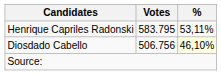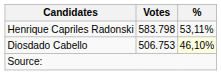 <table class="wikitable" style="float:right; margin-left:1em; font-size:88%;">
 <tr>
 <th>Candidates</th>
 <th>Votes</th>
 <th>%</th>
 </tr>
 <tr>
 <td>Henrique Capriles Radonski</td>
-<td>583.795</td>
+<td>583.798</td>
 <td>53,11%</td>
 </tr>
 <tr>
 <td>Diosdado Cabello</td>
-<td>506.756</td>
+<td>506.753</td>
 <td style="background: lightyellow;">46,10%</td>
 </tr>
 <tr>
 <td colspan=3>Source:  </td>
 </tr>
 </table>
